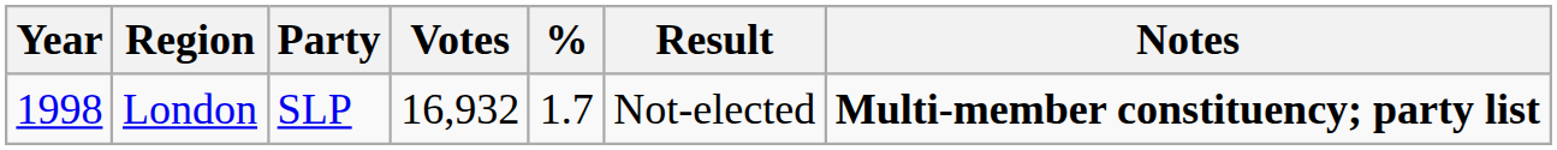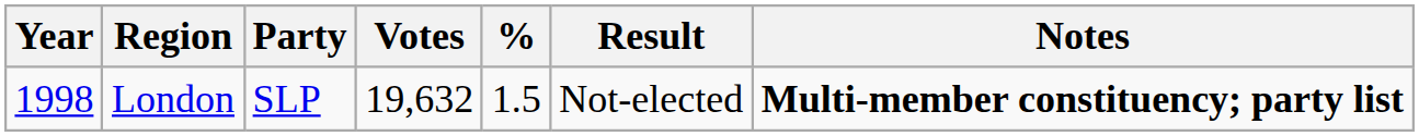 <table class="wikitable">
 <tr>
 <th>Year</th>
 <th>Region</th>
 <th>Party</th>
 <th>Votes</th>
 <th>%</th>
 <th>Result</th>
 <th>Notes</th>
 </tr>
 <tr>
 <td><a href='#'>1998</a></td>
 <td><a href='#'>London</a></td>
 <td><a href='#'>SLP</a></td>
-<td>16,932</td>
-<td>1.7</td>
+<td>19,632</td>
+<td>1.5</td>
 <td>Not-elected</td>
 <td><strong>Multi-member constituency; party list</strong></td>
 </tr>
 </table>
